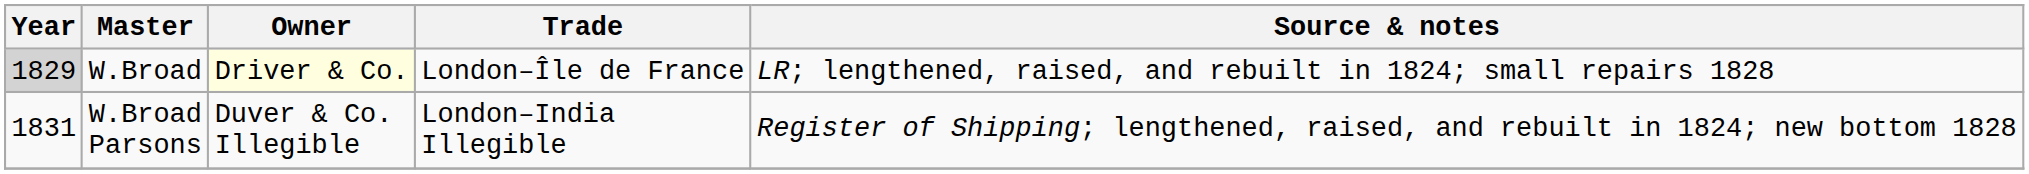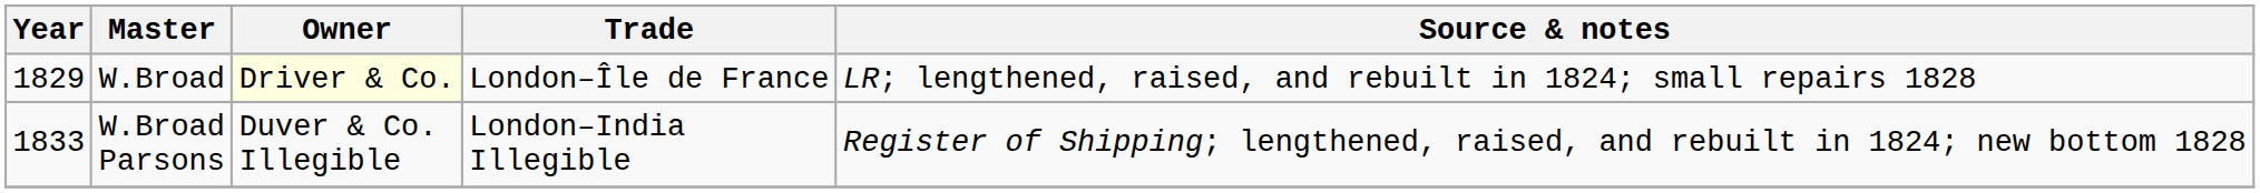 <table class=" wikitable">
 <tr>
 <th>Year</th>
 <th>Master</th>
 <th>Owner</th>
 <th>Trade</th>
 <th>Source & notes</th>
 </tr>
 <tr>
-<td style="background: lightgrey;">1829</td>
+<td>1829</td>
 <td>W.Broad</td>
 <td style="background: lightyellow;">Driver & Co.</td>
 <td>London–Île de France</td>
 <td><em>LR</em>; lengthened, raised, and rebuilt in 1824; small repairs 1828</td>
 </tr>
 <tr>
-<td>1831</td>
+<td>1833</td>
 <td>W.Broad<br>Parsons</td>
 <td>Duver & Co.<br>Illegible</td>
 <td>London–India<br>Illegible</td>
 <td><em>Register of Shipping</em>; lengthened, raised, and rebuilt in 1824; new bottom 1828</td>
 </tr>
 <tr>
 </tr>
 </table>
